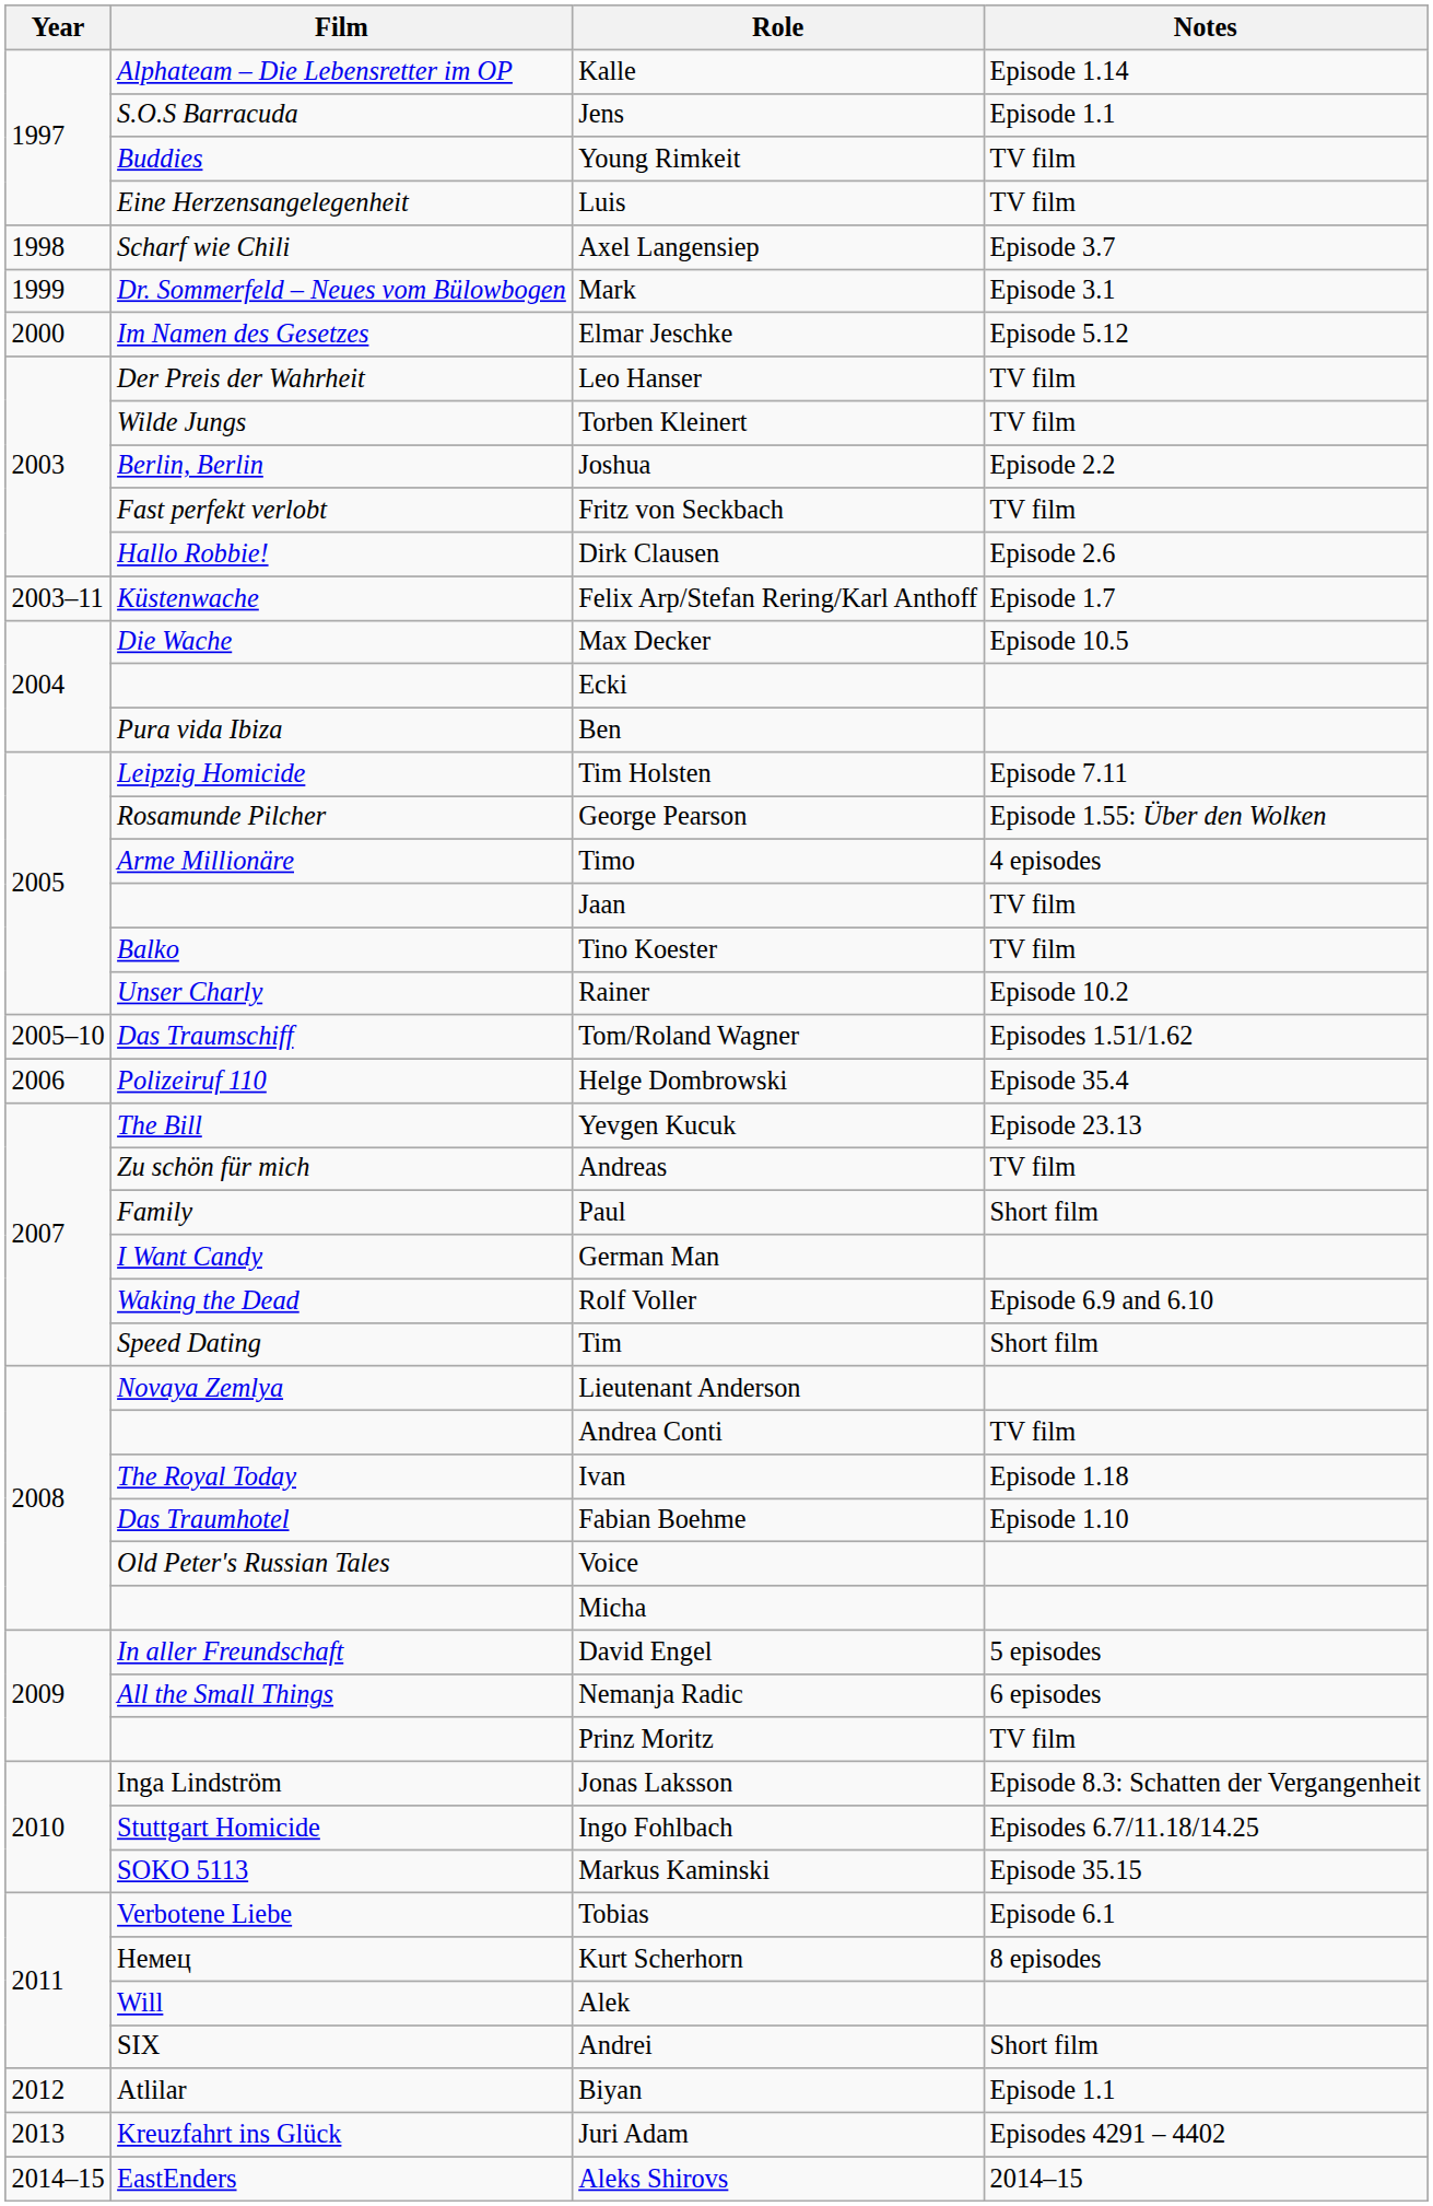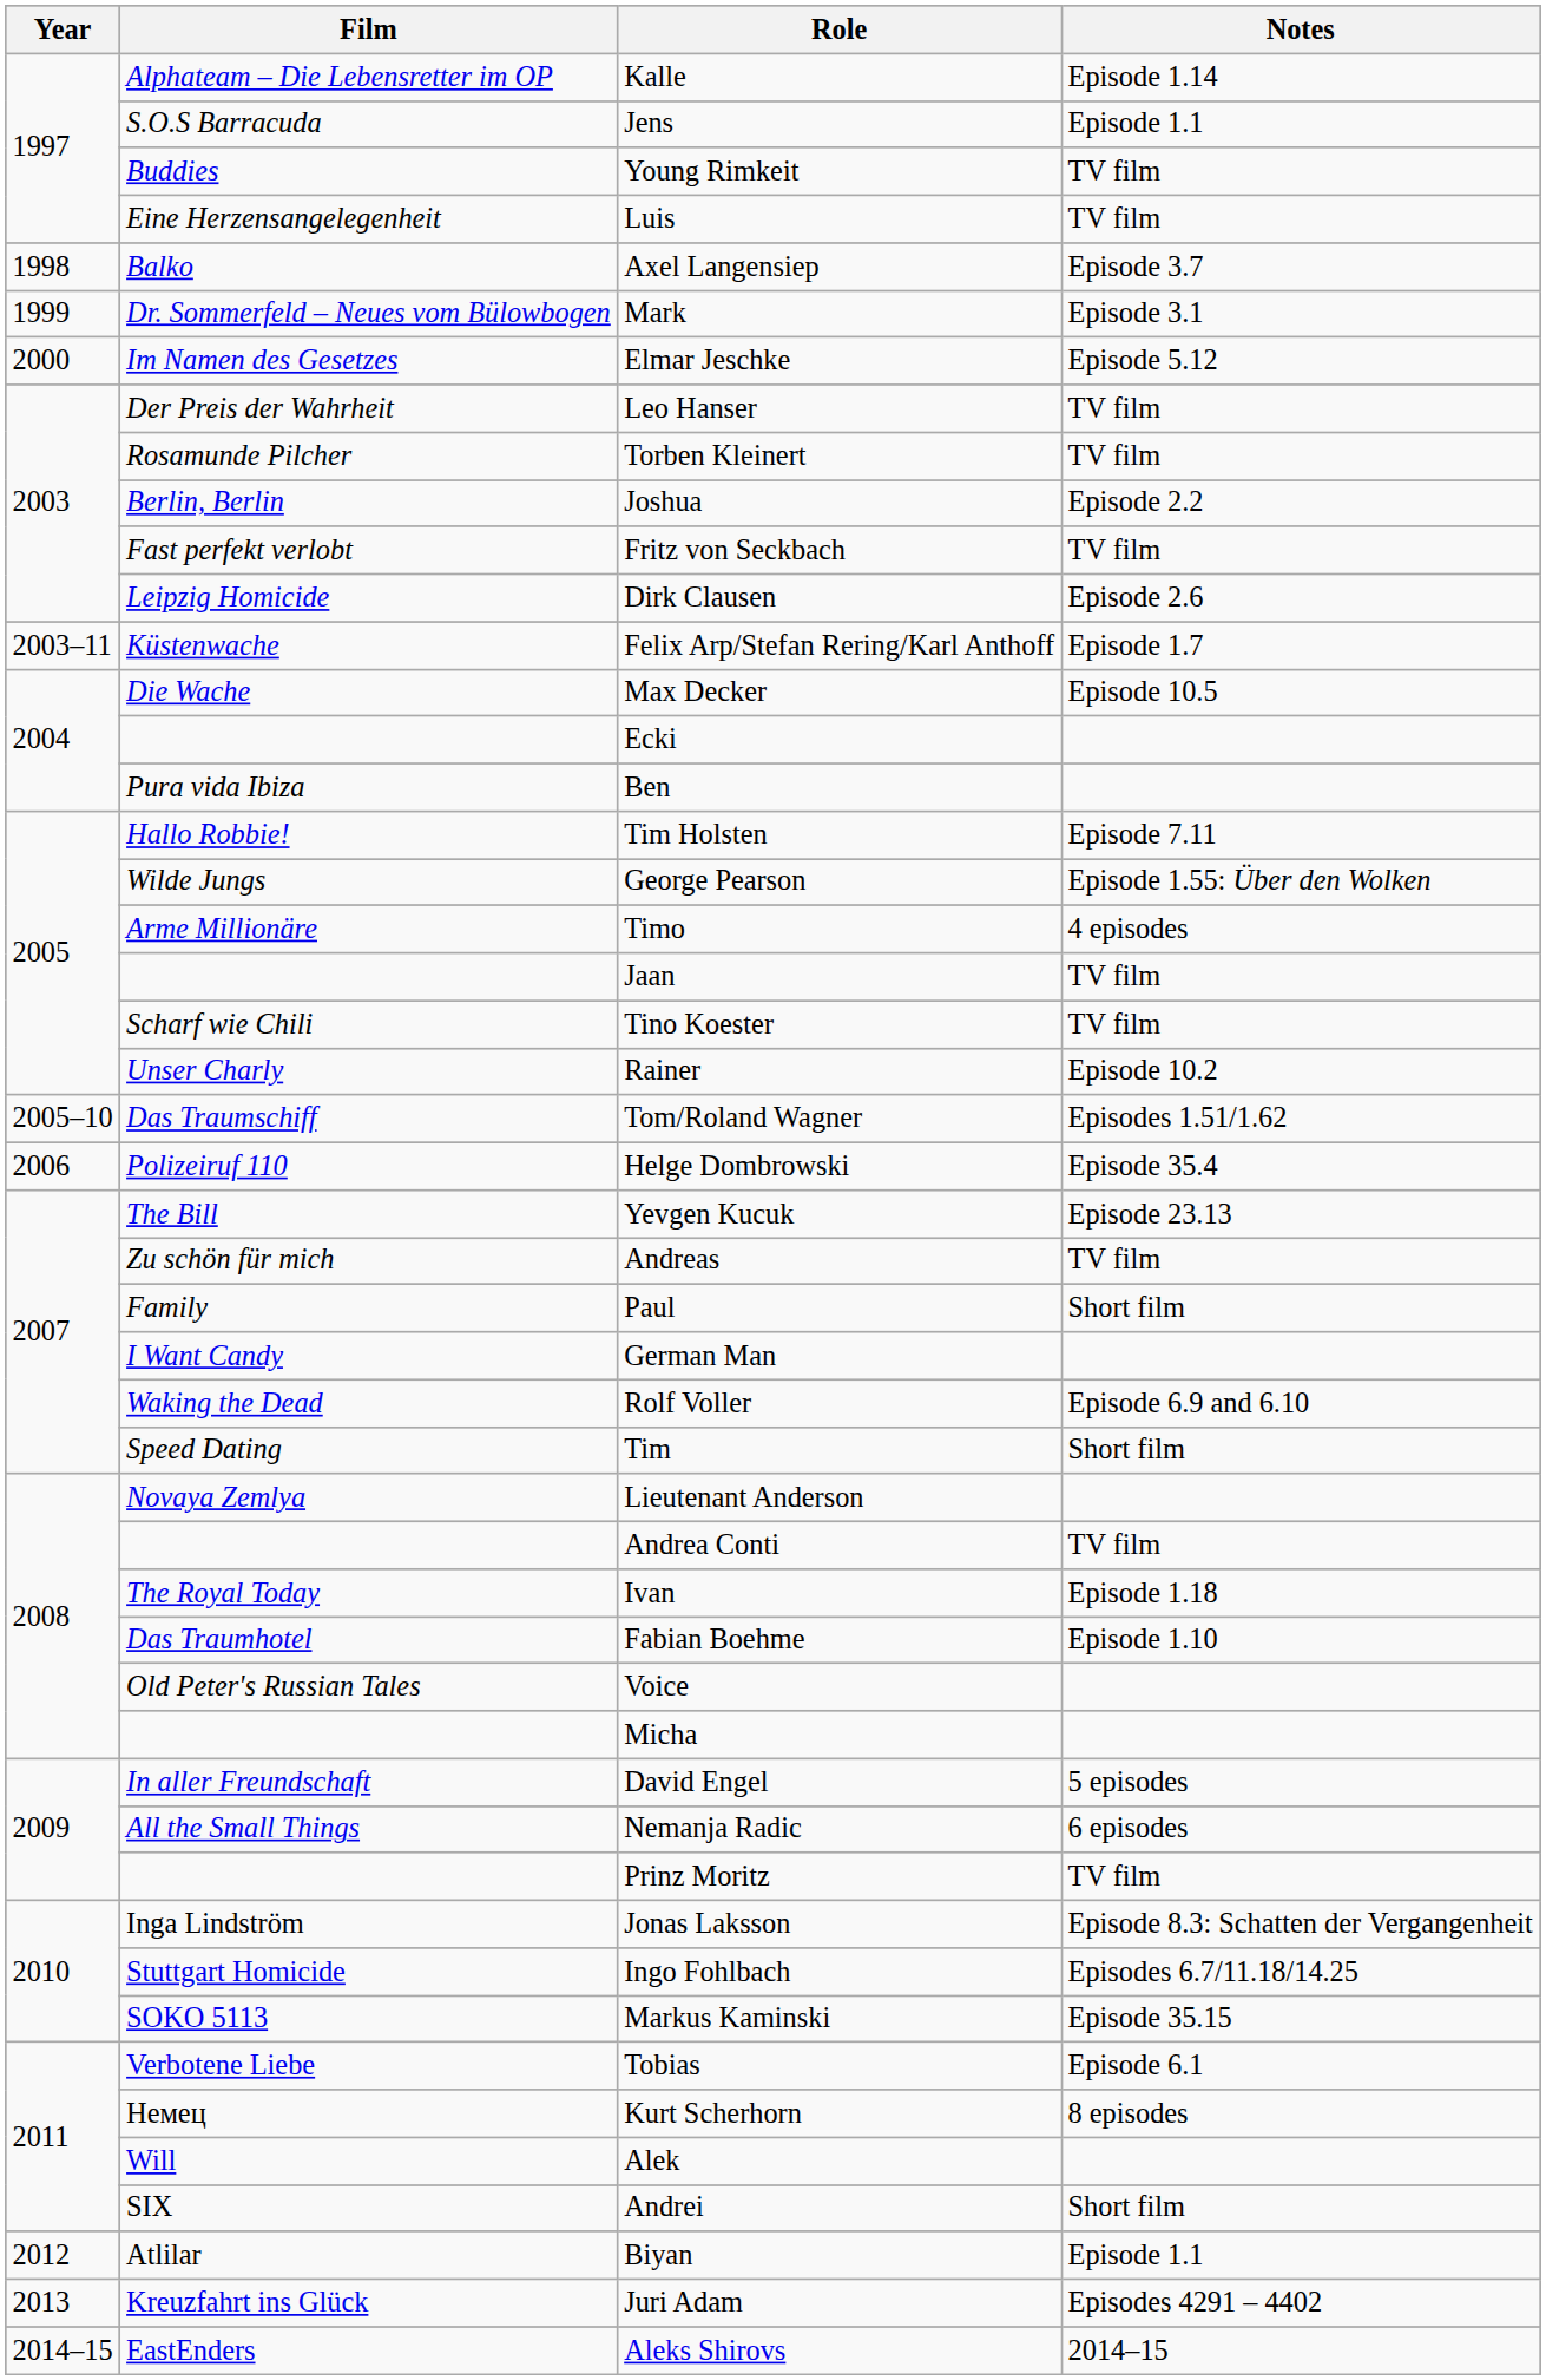 <table class="wikitable" style="font-size: 90%;">
 <tr>
 <th>Year</th>
 <th>Film</th>
 <th>Role</th>
 <th>Notes</th>
 </tr>
 <tr>
 <td rowspan="4">1997</td>
 <td><em><a href='#'>Alphateam – Die Lebensretter im OP</a></em></td>
 <td>Kalle</td>
 <td>Episode 1.14</td>
 </tr>
 <tr>
 <td><em>S.O.S Barracuda</em></td>
 <td>Jens</td>
 <td>Episode 1.1</td>
 </tr>
 <tr>
 <td><em><a href='#'>Buddies</a></em></td>
 <td>Young Rimkeit</td>
 <td>TV film</td>
 </tr>
 <tr>
 <td><em>Eine Herzensangelegenheit</em></td>
 <td>Luis</td>
 <td>TV film</td>
 </tr>
 <tr>
 <td>1998</td>
-<td><em>Scharf wie Chili</em></td>
+<td><em><a href='#'>Balko</a></em></td>
 <td>Axel Langensiep</td>
 <td>Episode 3.7</td>
 </tr>
 <tr>
 <td>1999</td>
 <td><em><a href='#'>Dr. Sommerfeld – Neues vom Bülowbogen</a></em></td>
 <td>Mark</td>
 <td>Episode 3.1</td>
 </tr>
 <tr>
 <td>2000</td>
 <td><em><a href='#'>Im Namen des Gesetzes</a></em></td>
 <td>Elmar Jeschke</td>
 <td>Episode 5.12</td>
 </tr>
 <tr>
 <td rowspan="5">2003</td>
 <td><em>Der Preis der Wahrheit</em></td>
 <td>Leo Hanser</td>
 <td>TV film</td>
 </tr>
 <tr>
-<td><em>Wilde Jungs</em></td>
+<td><em>Rosamunde Pilcher</em></td>
 <td>Torben Kleinert</td>
 <td>TV film</td>
 </tr>
 <tr>
 <td><em><a href='#'>Berlin, Berlin</a></em></td>
 <td>Joshua</td>
 <td>Episode 2.2</td>
 </tr>
 <tr>
 <td><em>Fast perfekt verlobt</em></td>
 <td>Fritz von Seckbach</td>
 <td>TV film</td>
 </tr>
 <tr>
-<td><em><a href='#'>Hallo Robbie!</a></em></td>
+<td><em><a href='#'>Leipzig Homicide</a></em></td>
 <td>Dirk Clausen</td>
 <td>Episode 2.6</td>
 </tr>
 <tr>
 <td>2003–11</td>
 <td><em><a href='#'>Küstenwache</a></em></td>
 <td>Felix Arp/Stefan Rering/Karl Anthoff</td>
 <td>Episode 1.7</td>
 </tr>
 <tr>
 <td rowspan=3>2004</td>
 <td><em><a href='#'>Die Wache</a></em></td>
 <td>Max Decker</td>
 <td>Episode 10.5</td>
 </tr>
 <tr>
 <td><em></em></td>
 <td>Ecki</td>
 <td></td>
 </tr>
 <tr>
 <td><em>Pura vida Ibiza</em></td>
 <td>Ben</td>
 <td></td>
 </tr>
 <tr>
 <td rowspan="6">2005</td>
-<td><em><a href='#'>Leipzig Homicide</a></em></td>
+<td><em><a href='#'>Hallo Robbie!</a></em></td>
 <td>Tim Holsten</td>
 <td>Episode 7.11</td>
 </tr>
 <tr>
-<td><em>Rosamunde Pilcher</em></td>
+<td><em>Wilde Jungs</em></td>
 <td>George Pearson</td>
 <td>Episode 1.55: <em>Über den Wolken</em></td>
 </tr>
 <tr>
 <td><em><a href='#'>Arme Millionäre</a></em></td>
 <td>Timo</td>
 <td>4 episodes</td>
 </tr>
 <tr>
 <td><em></em></td>
 <td>Jaan</td>
 <td>TV film</td>
 </tr>
 <tr>
-<td><em><a href='#'>Balko</a></em></td>
+<td><em>Scharf wie Chili</em></td>
 <td>Tino Koester</td>
 <td>TV film</td>
 </tr>
 <tr>
 <td><em><a href='#'>Unser Charly</a></em></td>
 <td>Rainer</td>
 <td>Episode 10.2</td>
 </tr>
 <tr>
 <td>2005–10</td>
 <td><em><a href='#'>Das Traumschiff</a></em></td>
 <td>Tom/Roland Wagner</td>
 <td>Episodes 1.51/1.62</td>
 </tr>
 <tr>
 <td>2006</td>
 <td><em><a href='#'>Polizeiruf 110</a></em></td>
 <td>Helge Dombrowski</td>
 <td>Episode 35.4</td>
 </tr>
 <tr>
 <td rowspan="6">2007</td>
 <td><em><a href='#'>The Bill</a></em></td>
 <td>Yevgen Kucuk</td>
 <td>Episode 23.13</td>
 </tr>
 <tr>
 <td><em>Zu schön für mich</em></td>
 <td>Andreas</td>
 <td>TV film</td>
 </tr>
 <tr>
 <td><em>Family</em></td>
 <td>Paul</td>
 <td>Short film</td>
 </tr>
 <tr>
 <td><em><a href='#'>I Want Candy</a></em></td>
 <td>German Man</td>
 <td></td>
 </tr>
 <tr>
 <td><em><a href='#'>Waking the Dead</a></em></td>
 <td>Rolf Voller</td>
 <td>Episode 6.9 and 6.10</td>
 </tr>
 <tr>
 <td><em>Speed Dating</em></td>
 <td>Tim</td>
 <td>Short film</td>
 </tr>
 <tr>
 <td rowspan="6">2008</td>
 <td><em><a href='#'>Novaya Zemlya</a></em></td>
 <td>Lieutenant Anderson</td>
 <td></td>
 </tr>
 <tr>
 <td><em></em></td>
 <td>Andrea Conti</td>
 <td>TV film</td>
 </tr>
 <tr>
 <td><em><a href='#'>The Royal Today</a></em></td>
 <td>Ivan</td>
 <td>Episode 1.18</td>
 </tr>
 <tr>
 <td><em><a href='#'>Das Traumhotel</a></em></td>
 <td>Fabian Boehme</td>
 <td>Episode 1.10</td>
 </tr>
 <tr>
 <td><em>Old Peter's Russian Tales</em></td>
 <td>Voice</td>
 <td></td>
 </tr>
 <tr>
 <td><em></em></td>
 <td>Micha</td>
 <td></td>
 </tr>
 <tr>
 <td rowspan="3">2009</td>
 <td><em><a href='#'>In aller Freundschaft</a></em></td>
 <td>David Engel</td>
 <td>5 episodes</td>
 </tr>
 <tr>
 <td><em><a href='#'>All the Small Things</a></em></td>
 <td>Nemanja Radic</td>
 <td>6 episodes</td>
 </tr>
 <tr>
 <td><em></em><em></td>
 <td>Prinz Moritz</td>
 <td>TV film</td>
 </tr>
 <tr>
 <td rowspan="3">2010</td>
 <td></em>Inga Lindström<em></td>
 <td>Jonas Laksson</td>
 <td>Episode 8.3: </em>Schatten der Vergangenheit<em></td>
 </tr>
 <tr>
 <td></em><a href='#'>Stuttgart Homicide</a><em></td>
 <td>Ingo Fohlbach</td>
 <td>Episodes 6.7/11.18/14.25</td>
 </tr>
 <tr>
 <td></em><a href='#'>SOKO 5113</a><em></td>
 <td>Markus Kaminski</td>
 <td>Episode 35.15</td>
 </tr>
 <tr>
 <td rowspan="4">2011</td>
 <td></em><a href='#'>Verbotene Liebe</a><em></td>
 <td>Tobias</td>
 <td>Episode 6.1</td>
 </tr>
 <tr>
 <td></em>Немец<em></td>
 <td>Kurt Scherhorn</td>
 <td>8 episodes</td>
 </tr>
 <tr>
 <td></em><a href='#'>Will</a><em></td>
 <td>Alek</td>
 <td></td>
 </tr>
 <tr>
 <td></em>SIX<em></td>
 <td>Andrei</td>
 <td>Short film</td>
 </tr>
 <tr>
 <td rowspan="1">2012</td>
 <td></em>Atlilar<em></td>
 <td>Biyan</td>
 <td>Episode 1.1</td>
 </tr>
 <tr>
 <td rowspan="1">2013</td>
 <td></em><a href='#'>Kreuzfahrt ins Glück</a><em></td>
 <td>Juri Adam</td>
 <td>Episodes 4291 – 4402</td>
 </tr>
 <tr>
 <td rowspan="1">2014–15</td>
 <td></em><a href='#'>EastEnders</a><em></td>
 <td><a href='#'>Aleks Shirovs</a></td>
 <td>2014–15</td>
 </tr>
 <tr>
 </tr>
 </table>
